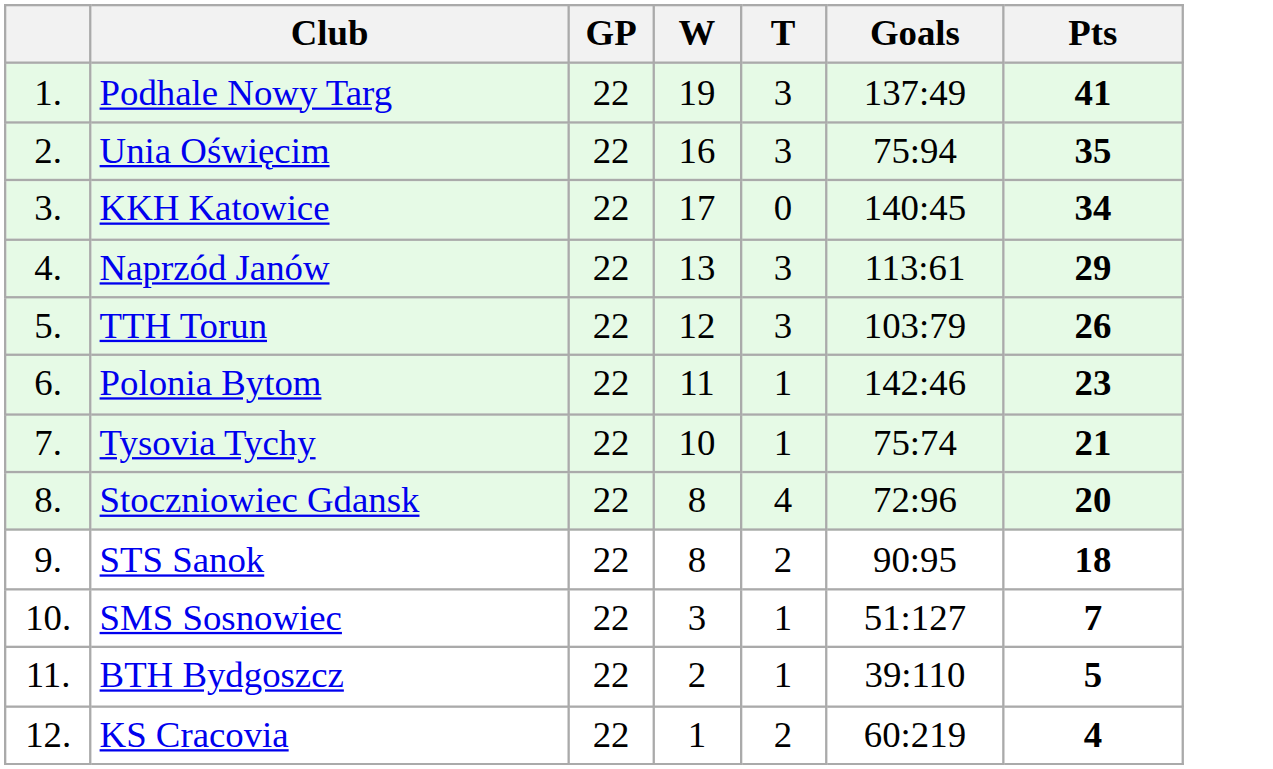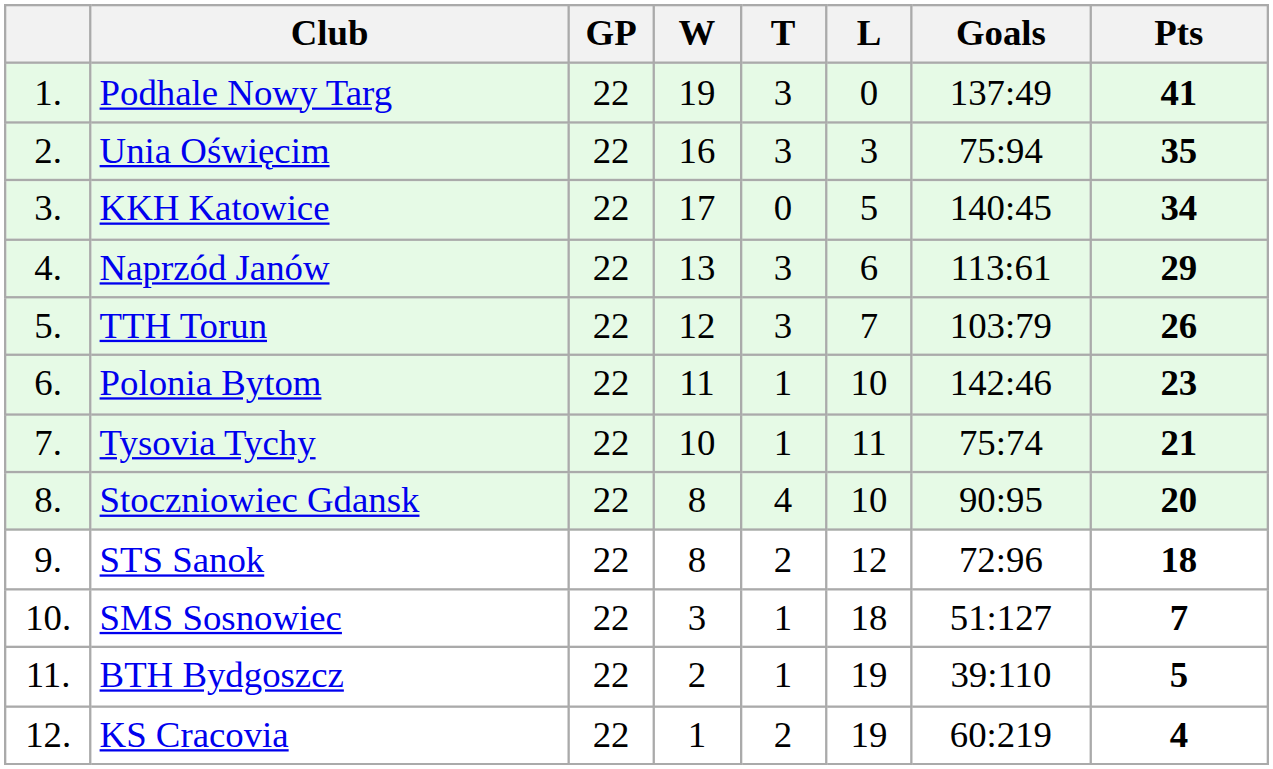 <table class="wikitable">
 <tr>
 <th width="30"></th>
 <th width="200">Club</th>
 <th width="30">GP</th>
 <th width="30">W</th>
 <th width="30">T</th>
+<th width="30">L</th>
 <th width="70">Goals</th>
 <th width="70">Pts</th>
 </tr>
 <tr bgcolor="#e6fae6" align="center">
 <td>1.</td>
 <td align="left"><a href='#'>Podhale Nowy Targ</a></td>
 <td>22</td>
 <td>19</td>
 <td>3</td>
+<td>0</td>
 <td>137:49</td>
 <td><strong>41</strong></td>
 </tr>
 <tr bgcolor="#e6fae6" align="center">
 <td>2.</td>
 <td align="left"><a href='#'>Unia Oświęcim</a></td>
 <td>22</td>
 <td>16</td>
+<td>3</td>
 <td>3</td>
 <td>75:94</td>
 <td><strong>35</strong></td>
 </tr>
 <tr bgcolor="#e6fae6" align="center">
 <td>3.</td>
 <td align="left"><a href='#'>KKH Katowice</a></td>
 <td>22</td>
 <td>17</td>
 <td>0</td>
+<td>5</td>
 <td>140:45</td>
 <td><strong>34</strong></td>
 </tr>
 <tr bgcolor="#e6fae6" align="center">
 <td>4.</td>
 <td align="left"><a href='#'>Naprzód Janów</a></td>
 <td>22</td>
 <td>13</td>
 <td>3</td>
+<td>6</td>
 <td>113:61</td>
 <td><strong>29</strong></td>
 </tr>
 <tr bgcolor="#e6fae6" align="center">
 <td>5.</td>
 <td align="left"><a href='#'>TTH Torun</a></td>
 <td>22</td>
 <td>12</td>
 <td>3</td>
+<td>7</td>
 <td>103:79</td>
 <td><strong>26</strong></td>
 </tr>
 <tr bgcolor="#e6fae6" align="center">
 <td>6.</td>
 <td align="left"><a href='#'>Polonia Bytom</a></td>
 <td>22</td>
 <td>11</td>
 <td>1</td>
+<td>10</td>
 <td>142:46</td>
 <td><strong>23</strong></td>
 </tr>
 <tr bgcolor="#e6fae6" align="center">
 <td>7.</td>
 <td align="left"><a href='#'>Tysovia Tychy</a></td>
 <td>22</td>
 <td>10</td>
 <td>1</td>
+<td>11</td>
 <td>75:74</td>
 <td><strong>21</strong></td>
 </tr>
 <tr bgcolor="#e6fae6" align="center">
 <td>8.</td>
 <td align="left"><a href='#'>Stoczniowiec Gdansk</a></td>
 <td>22</td>
 <td>8</td>
 <td>4</td>
-<td>72:96</td>
+<td>10</td>
+<td>90:95</td>
 <td><strong>20</strong></td>
 </tr>
 <tr bgcolor="#FFFFFF" align="center">
 <td>9.</td>
 <td align="left"><a href='#'>STS Sanok</a></td>
 <td>22</td>
 <td>8</td>
 <td>2</td>
-<td>90:95</td>
+<td>12</td>
+<td>72:96</td>
 <td><strong>18</strong></td>
 </tr>
 <tr bgcolor="#FFFFFF" align="center">
 <td>10.</td>
 <td align="left"><a href='#'>SMS Sosnowiec</a></td>
 <td>22</td>
 <td>3</td>
 <td>1</td>
+<td>18</td>
 <td>51:127</td>
 <td><strong>7</strong></td>
 </tr>
 <tr bgcolor="#FFFFFF" align="center">
 <td>11.</td>
 <td align="left"><a href='#'>BTH Bydgoszcz</a></td>
 <td>22</td>
 <td>2</td>
 <td>1</td>
+<td>19</td>
 <td>39:110</td>
 <td><strong>5</strong></td>
 </tr>
 <tr bgcolor="#FFFFFF" align="center">
 <td>12.</td>
 <td align="left"><a href='#'>KS Cracovia</a></td>
 <td>22</td>
 <td>1</td>
 <td>2</td>
+<td>19</td>
 <td>60:219</td>
 <td><strong>4</strong></td>
 </tr>
 </table>
